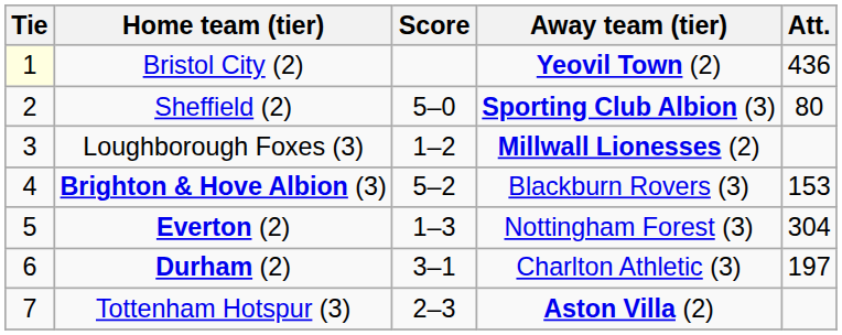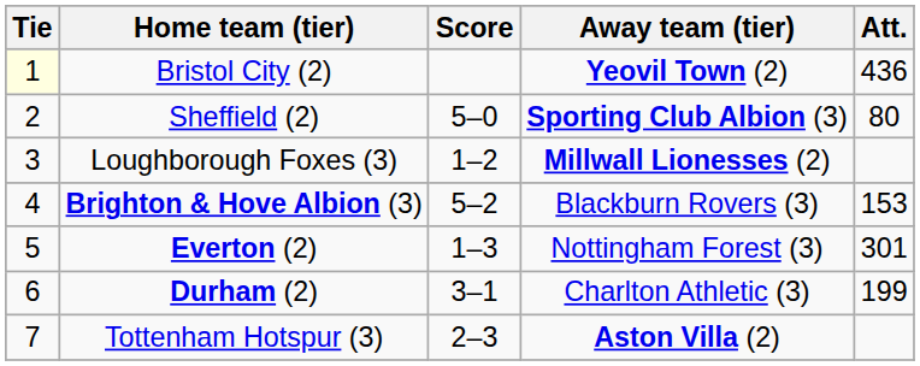 <table class="wikitable" style="text-align:center; font-size:85%">
 <tr>
 <th>Tie</th>
 <th>Home team (tier)</th>
 <th>Score</th>
 <th>Away team (tier)</th>
 <th>Att.</th>
 </tr>
 <tr>
 <td style="background: lightyellow;">1</td>
 <td><a href='#'>Bristol City</a> (2)</td>
 <td></td>
 <td><strong><a href='#'>Yeovil Town</a></strong> (2)</td>
 <td>436</td>
 </tr>
 <tr>
 <td>2</td>
 <td><a href='#'>Sheffield</a> (2)</td>
 <td>5–0</td>
 <td><strong><a href='#'>Sporting Club Albion</a></strong> (3)</td>
 <td>80</td>
 </tr>
 <tr>
 <td>3</td>
 <td>Loughborough Foxes (3)</td>
 <td>1–2 </td>
 <td><strong><a href='#'>Millwall Lionesses</a></strong> (2)</td>
 <td></td>
 </tr>
 <tr>
 <td>4</td>
 <td><strong><a href='#'>Brighton & Hove Albion</a></strong> (3)</td>
 <td>5–2</td>
 <td><a href='#'>Blackburn Rovers</a> (3)</td>
 <td>153</td>
 </tr>
 <tr>
 <td>5</td>
 <td><strong><a href='#'>Everton</a></strong> (2)</td>
 <td>1–3</td>
 <td><a href='#'>Nottingham Forest</a> (3)</td>
-<td>304</td>
+<td>301</td>
 </tr>
 <tr>
 <td>6</td>
 <td><strong><a href='#'>Durham</a></strong> (2)</td>
 <td>3–1</td>
 <td><a href='#'>Charlton Athletic</a> (3)</td>
-<td>197</td>
+<td>199</td>
 </tr>
 <tr>
 <td>7</td>
 <td><a href='#'>Tottenham Hotspur</a> (3)</td>
 <td>2–3 </td>
 <td><strong><a href='#'>Aston Villa</a></strong> (2)</td>
 <td></td>
 </tr>
 </table>
